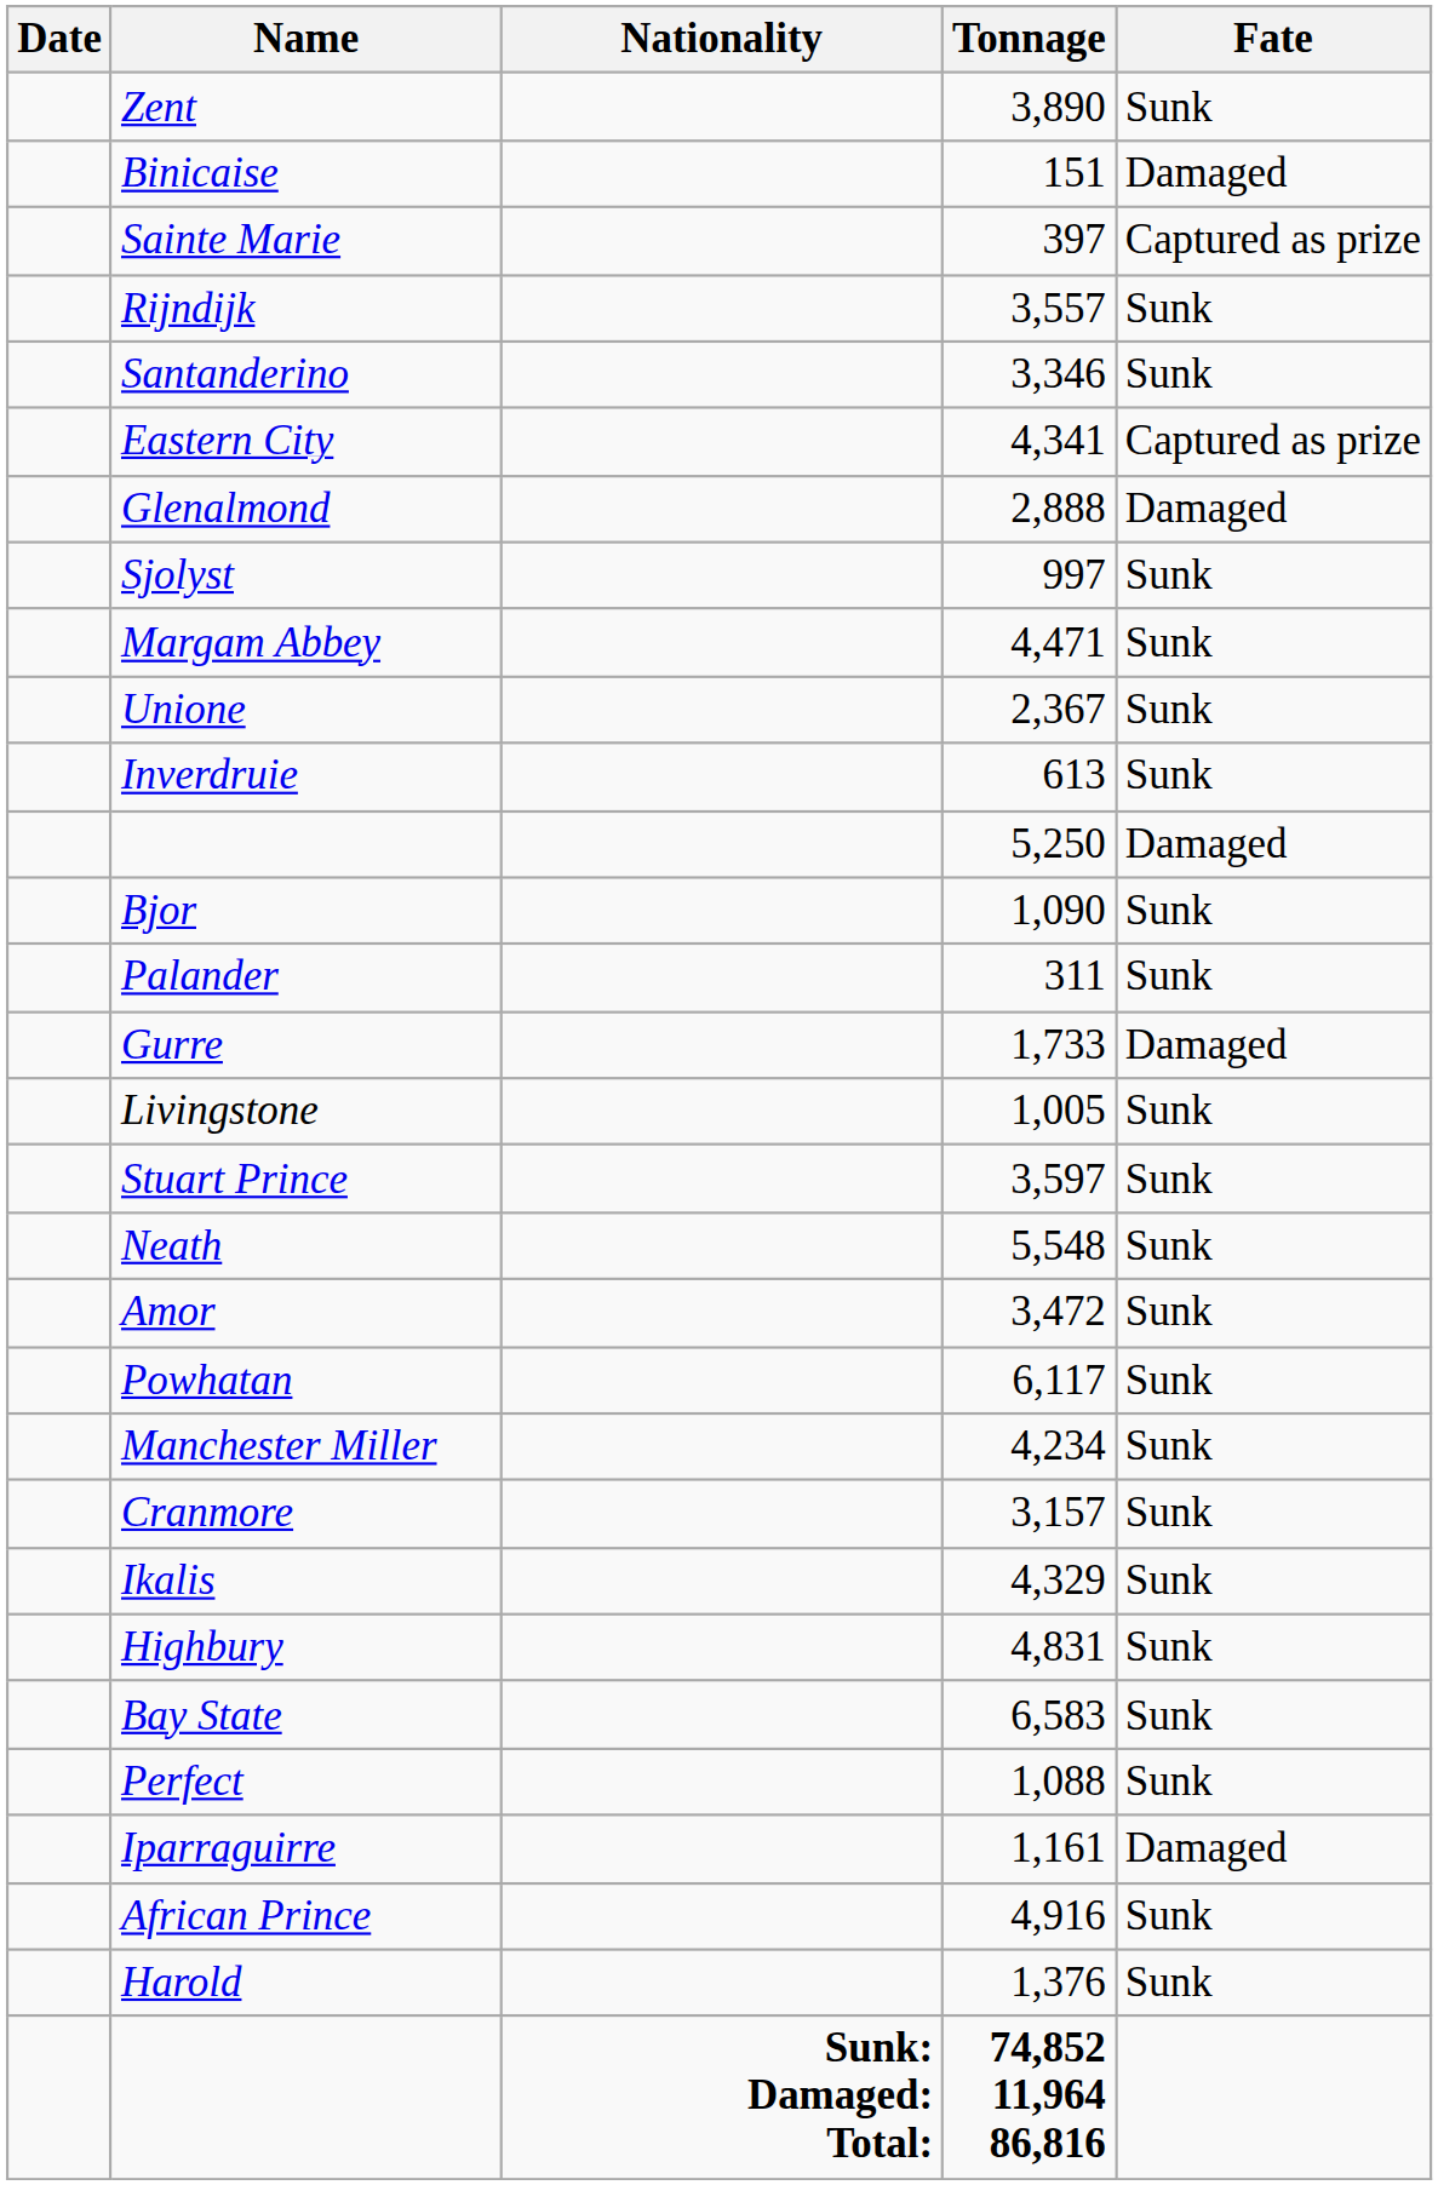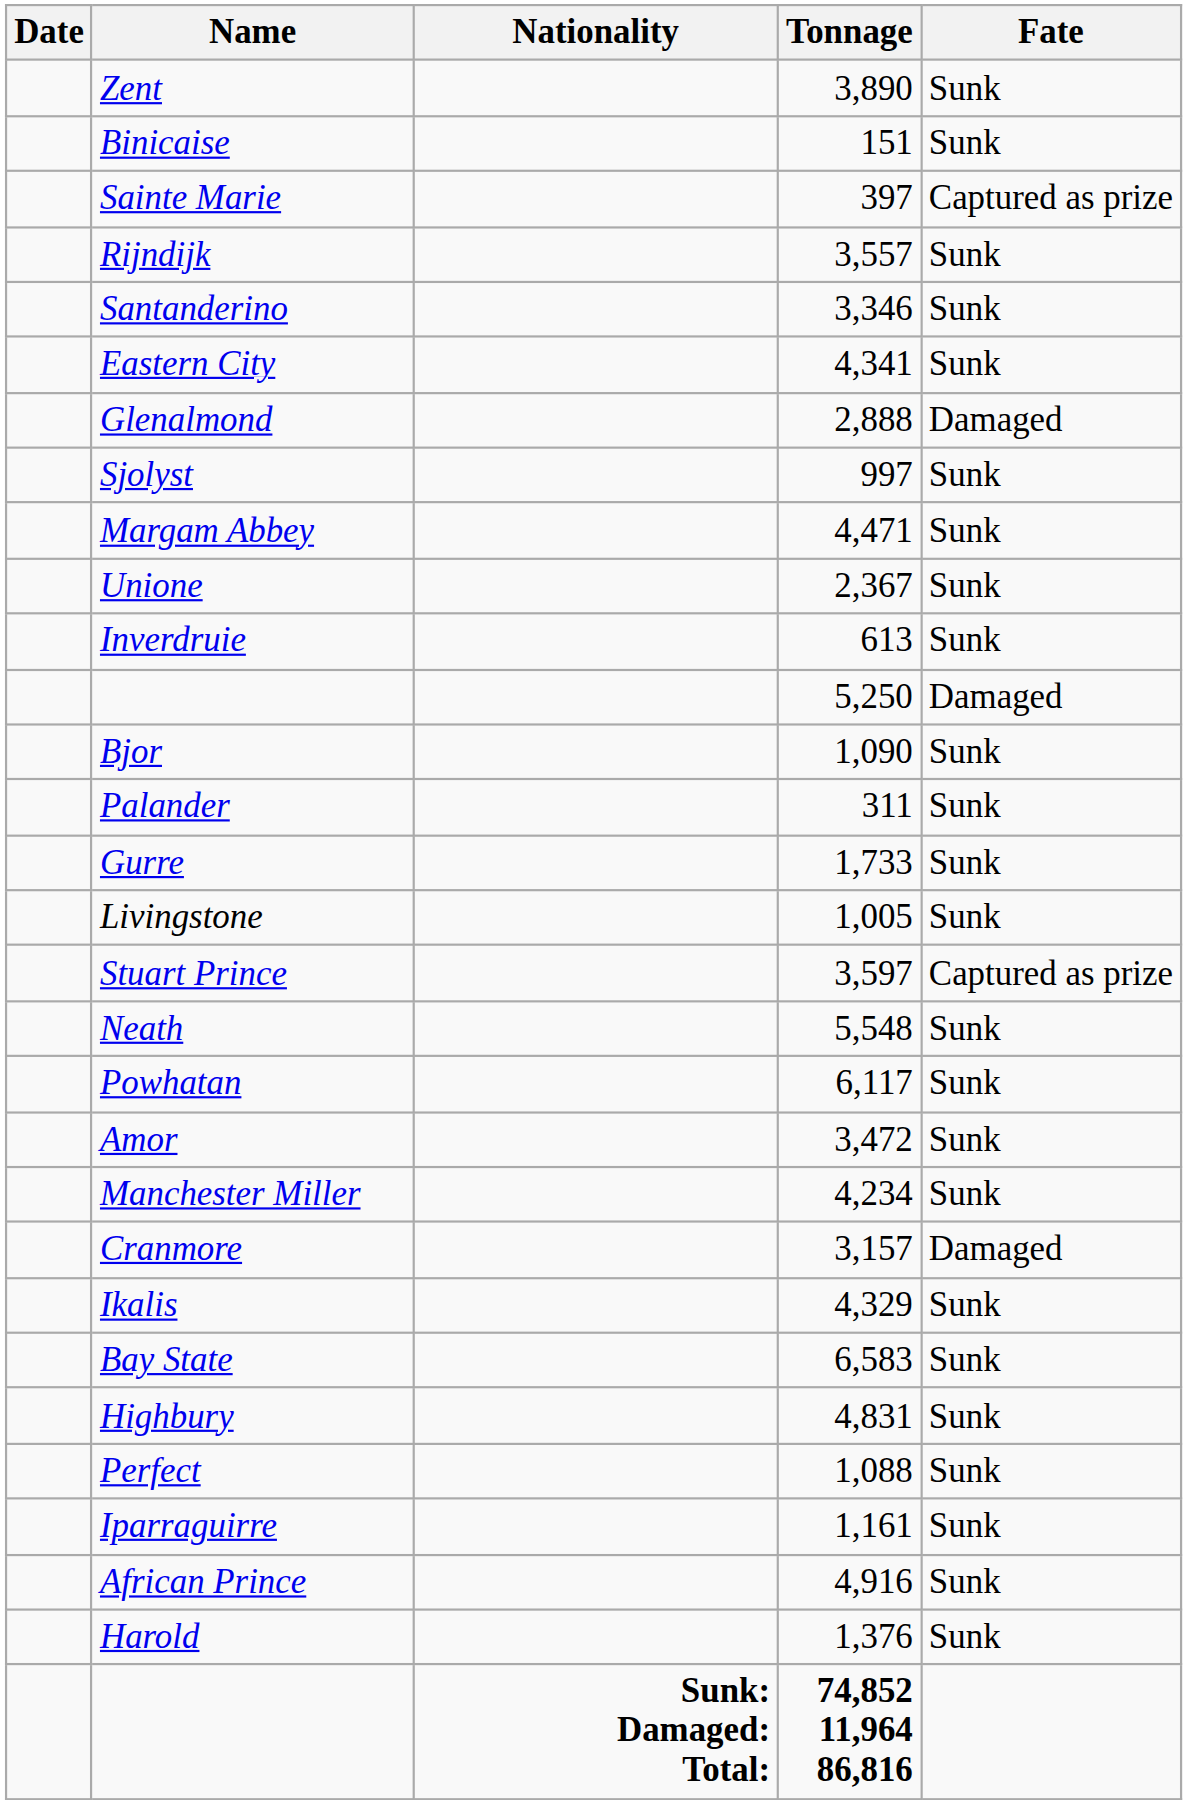 <table class="wikitable sortable" style="margin: 1em auto 1em auto;">
 <tr>
 <th>Date</th>
 <th width="140px">Name</th>
 <th width="160px">Nationality</th>
 <th> Tonnage</th>
 <th>Fate</th>
 </tr>
 <tr>
 <td align="right"></td>
 <td align="left"><a href='#'><em>Zent</em></a></td>
 <td align="left"></td>
 <td align="right">3,890</td>
 <td align="left">Sunk</td>
 </tr>
 <tr>
 <td align="right"></td>
 <td align="left"><a href='#'><em>Binicaise</em></a></td>
 <td align="left"></td>
 <td align="right">151</td>
-<td align="left">Damaged</td>
+<td align="left">Sunk</td>
 </tr>
 <tr>
 <td align="right"></td>
 <td align="left"><a href='#'><em>Sainte Marie</em></a></td>
 <td align="left"></td>
 <td align="right">397</td>
 <td align="left">Captured as prize</td>
 </tr>
 <tr>
 <td align="right"></td>
 <td align="left"><a href='#'><em>Rijndijk</em></a></td>
 <td align="left"></td>
 <td align="right">3,557</td>
 <td align="left">Sunk</td>
 </tr>
 <tr>
 <td align="right"></td>
 <td align="left"><a href='#'><em>Santanderino</em></a></td>
 <td align="left"></td>
 <td align="right">3,346</td>
 <td align="left">Sunk</td>
 </tr>
 <tr>
 <td align="right"></td>
 <td align="left"><a href='#'><em>Eastern City</em></a></td>
 <td align="left"></td>
 <td align="right">4,341</td>
-<td align="left">Captured as prize</td>
+<td align="left">Sunk</td>
 </tr>
 <tr>
 <td align="right"></td>
 <td align="left"><a href='#'><em>Glenalmond</em></a></td>
 <td align="left"></td>
 <td align="right">2,888</td>
 <td align="left">Damaged</td>
 </tr>
 <tr>
 <td align="right"></td>
 <td align="left"><a href='#'><em>Sjolyst</em></a></td>
 <td align="left"></td>
 <td align="right">997</td>
 <td align="left">Sunk</td>
 </tr>
 <tr>
 <td align="right"></td>
 <td align="left"><a href='#'><em>Margam Abbey</em></a></td>
 <td align="left"></td>
 <td align="right">4,471</td>
 <td align="left">Sunk</td>
 </tr>
 <tr>
 <td align="right"></td>
 <td align="left"><a href='#'><em>Unione</em></a></td>
 <td align="left"></td>
 <td align="right">2,367</td>
 <td align="left">Sunk</td>
 </tr>
 <tr>
 <td align="right"></td>
 <td align="left"><a href='#'><em>Inverdruie</em></a></td>
 <td align="left"></td>
 <td align="right">613</td>
 <td align="left">Sunk</td>
 </tr>
 <tr>
 <td align="right"></td>
 <td align="left"></td>
 <td align="left"></td>
 <td align="right">5,250</td>
 <td align="left">Damaged</td>
 </tr>
 <tr>
 <td align="right"></td>
 <td align="left"><a href='#'><em>Bjor</em></a></td>
 <td align="left"></td>
 <td align="right">1,090</td>
 <td align="left">Sunk</td>
 </tr>
 <tr>
 <td align="right"></td>
 <td align="left"><a href='#'><em>Palander</em></a></td>
 <td align="left"></td>
 <td align="right">311</td>
 <td align="left">Sunk</td>
 </tr>
 <tr>
 <td align="right"></td>
 <td align="left"><a href='#'><em>Gurre</em></a></td>
 <td align="left"></td>
 <td align="right">1,733</td>
-<td align="left">Damaged</td>
+<td align="left">Sunk</td>
 </tr>
 <tr>
 <td align="right"></td>
 <td align="left"><em>Livingstone</em></td>
 <td align="left"></td>
 <td align="right">1,005</td>
 <td align="left">Sunk</td>
 </tr>
 <tr>
 <td align="right"></td>
 <td align="left"><a href='#'><em>Stuart Prince</em></a></td>
 <td align="left"></td>
 <td align="right">3,597</td>
-<td align="left">Sunk</td>
+<td align="left">Captured as prize</td>
 </tr>
 <tr>
 <td align="right"></td>
 <td align="left"><a href='#'><em>Neath</em></a></td>
 <td align="left"></td>
 <td align="right">5,548</td>
 <td align="left">Sunk</td>
 </tr>
 <tr>
 <td align="right"></td>
-<td align="left"><a href='#'><em>Amor</em></a></td>
+<td align="left"><a href='#'><em>Powhatan</em></a></td>
 <td align="left"></td>
-<td align="right">3,472</td>
+<td align="right">6,117</td>
 <td align="left">Sunk</td>
 </tr>
 <tr>
 <td align="right"></td>
-<td align="left"><a href='#'><em>Powhatan</em></a></td>
+<td align="left"><a href='#'><em>Amor</em></a></td>
 <td align="left"></td>
-<td align="right">6,117</td>
+<td align="right">3,472</td>
 <td align="left">Sunk</td>
 </tr>
 <tr>
 <td align="right"></td>
 <td align="left"><a href='#'><em>Manchester Miller</em></a></td>
 <td align="left"></td>
 <td align="right">4,234</td>
 <td align="left">Sunk</td>
 </tr>
 <tr>
 <td align="right"></td>
 <td align="left"><a href='#'><em>Cranmore</em></a></td>
 <td align="left"></td>
 <td align="right">3,157</td>
-<td align="left">Sunk</td>
+<td align="left">Damaged</td>
 </tr>
 <tr>
 <td align="right"></td>
 <td align="left"><a href='#'><em>Ikalis</em></a></td>
 <td align="left"></td>
 <td align="right">4,329</td>
 <td align="left">Sunk</td>
 </tr>
 <tr>
 <td align="right"></td>
-<td align="left"><a href='#'><em>Highbury</em></a></td>
+<td align="left"><a href='#'><em>Bay State</em></a></td>
 <td align="left"></td>
-<td align="right">4,831</td>
+<td align="right">6,583</td>
 <td align="left">Sunk</td>
 </tr>
 <tr>
 <td align="right"></td>
-<td align="left"><a href='#'><em>Bay State</em></a></td>
+<td align="left"><a href='#'><em>Highbury</em></a></td>
 <td align="left"></td>
-<td align="right">6,583</td>
+<td align="right">4,831</td>
 <td align="left">Sunk</td>
 </tr>
 <tr>
 <td align="right"></td>
 <td align="left"><a href='#'><em>Perfect</em></a></td>
 <td align="left"></td>
 <td align="right">1,088</td>
 <td align="left">Sunk</td>
 </tr>
 <tr>
 <td align="right"></td>
 <td align="left"><a href='#'><em>Iparraguirre</em></a></td>
 <td align="left"></td>
 <td align="right">1,161</td>
-<td align="left">Damaged</td>
+<td align="left">Sunk</td>
 </tr>
 <tr>
 <td align="right"></td>
 <td align="left"><a href='#'><em>African Prince</em></a></td>
 <td align="left"></td>
 <td align="right">4,916</td>
 <td align="left">Sunk</td>
 </tr>
 <tr>
 <td align="right"></td>
 <td align="left"><a href='#'><em>Harold</em></a></td>
 <td align="left"></td>
 <td align="right">1,376</td>
 <td align="left">Sunk</td>
 </tr>
 <tr>
 <td></td>
 <td></td>
 <td align=right><strong>Sunk:<br>Damaged:<br>Total:</strong></td>
 <td align="right"><strong>74,852</strong><br><strong>11,964</strong><br><strong>86,816</strong></td>
 <td></td>
 </tr>
 </table>
